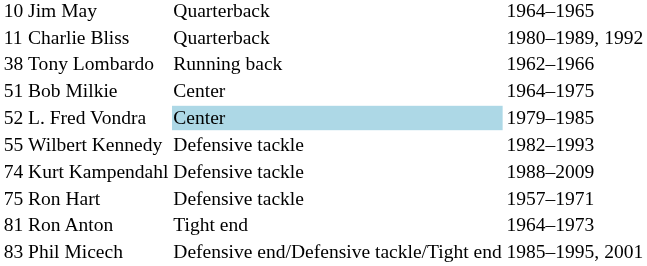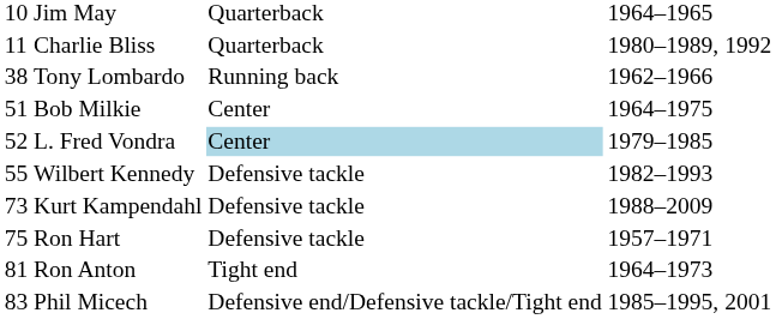 <table>
 <tr>
 <td>10</td>
 <td>Jim May</td>
 <td>Quarterback</td>
 <td>1964–1965</td>
 </tr>
 <tr>
 <td>11</td>
 <td>Charlie Bliss</td>
 <td>Quarterback</td>
 <td>1980–1989, 1992</td>
 </tr>
 <tr>
 <td>38</td>
 <td>Tony Lombardo</td>
 <td>Running back</td>
 <td>1962–1966</td>
 </tr>
 <tr>
 <td>51</td>
 <td>Bob Milkie</td>
 <td>Center</td>
 <td>1964–1975</td>
 </tr>
 <tr>
 <td>52</td>
 <td>L. Fred Vondra</td>
 <td style="background: lightblue;">Center</td>
 <td>1979–1985</td>
 </tr>
 <tr>
 <td>55</td>
 <td>Wilbert Kennedy</td>
 <td>Defensive tackle</td>
 <td>1982–1993</td>
 </tr>
 <tr>
-<td>74</td>
+<td>73</td>
 <td>Kurt Kampendahl</td>
 <td>Defensive tackle</td>
 <td>1988–2009</td>
 </tr>
 <tr>
 <td>75</td>
 <td>Ron Hart</td>
 <td>Defensive tackle</td>
 <td>1957–1971</td>
 </tr>
 <tr>
 <td>81</td>
 <td>Ron Anton</td>
 <td>Tight end</td>
 <td>1964–1973</td>
 </tr>
 <tr>
 <td>83</td>
 <td>Phil Micech</td>
 <td>Defensive end/Defensive tackle/Tight end</td>
 <td>1985–1995, 2001</td>
 </tr>
 </table>
